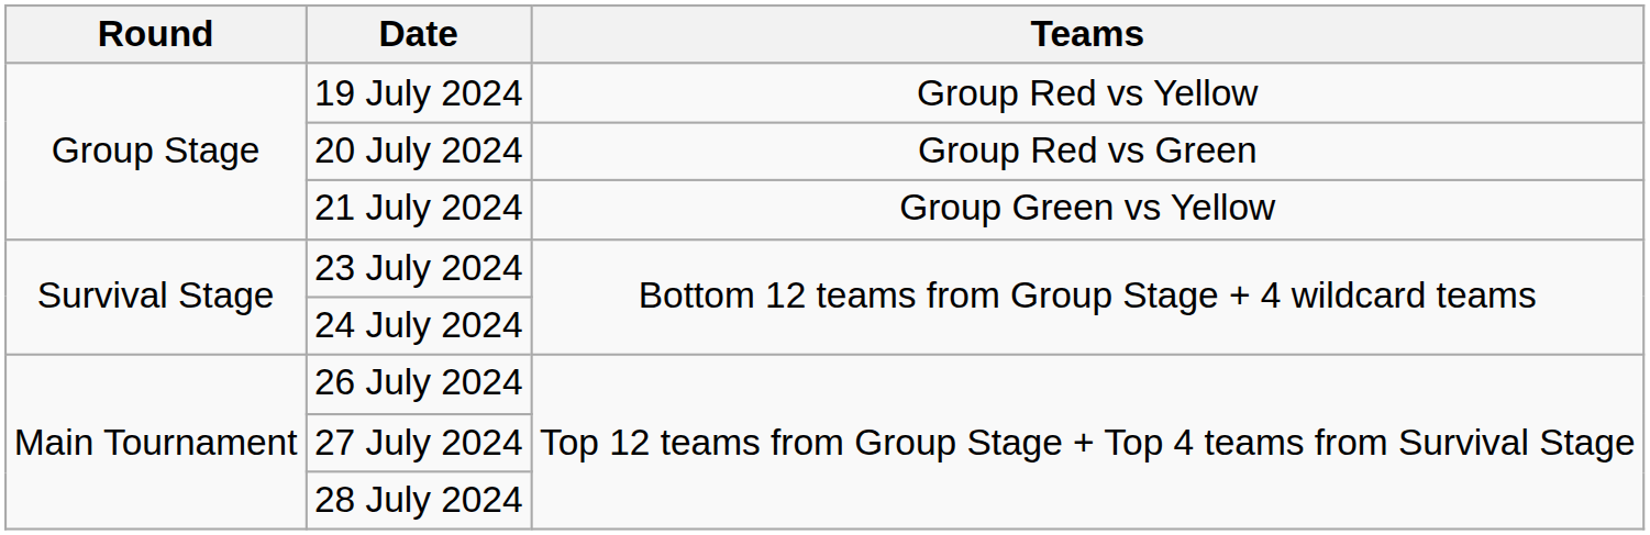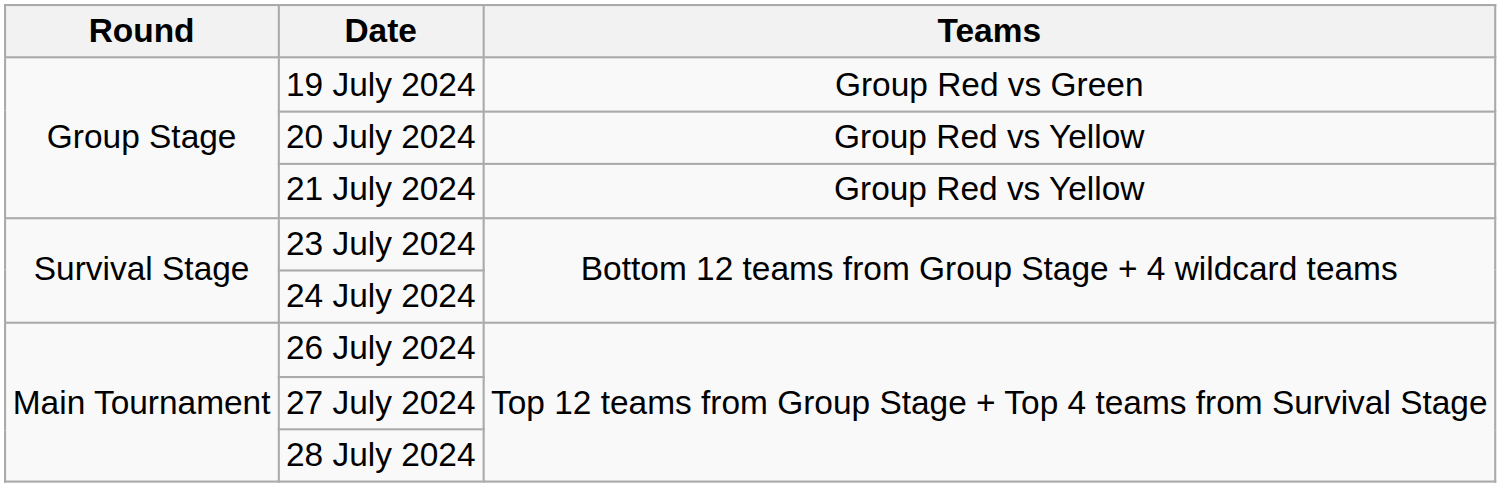 <table class="wikitable" style="text-align:center">
 <tr>
 <th>Round</th>
 <th>Date</th>
 <th>Teams</th>
 </tr>
 <tr>
 <td rowspan="3">Group Stage</td>
 <td>19 July 2024</td>
+<td>Group Red vs Green</td>
+</tr>
+<tr>
+<td>20 July 2024</td>
 <td>Group Red vs Yellow</td>
 </tr>
 <tr>
-<td>20 July 2024</td>
-<td>Group Red vs Green</td>
-</tr>
-<tr>
 <td>21 July 2024</td>
-<td>Group Green vs Yellow</td>
+<td>Group Red vs Yellow</td>
 </tr>
 <tr>
 <td rowspan="2">Survival Stage</td>
 <td>23 July 2024</td>
 <td rowspan="2">Bottom 12 teams from Group Stage + 4 wildcard teams</td>
 </tr>
 <tr>
 <td>24 July 2024</td>
 </tr>
 <tr>
 <td rowspan="3">Main Tournament</td>
 <td>26 July 2024</td>
 <td rowspan="3">Top 12 teams from Group Stage + Top 4 teams from Survival Stage</td>
 </tr>
 <tr>
 <td>27 July 2024</td>
 </tr>
 <tr>
 <td>28 July 2024</td>
 </tr>
 </table>
